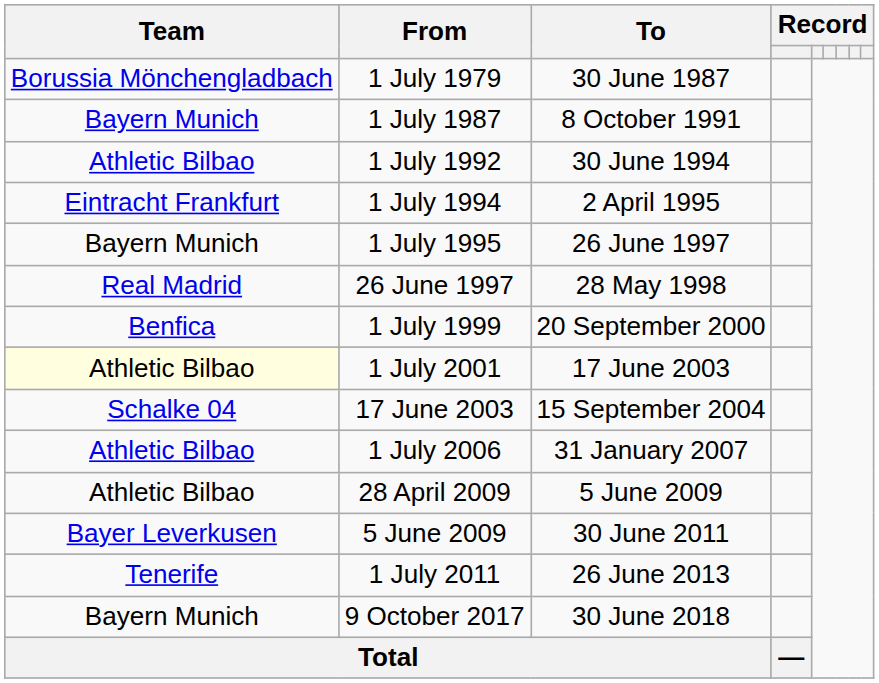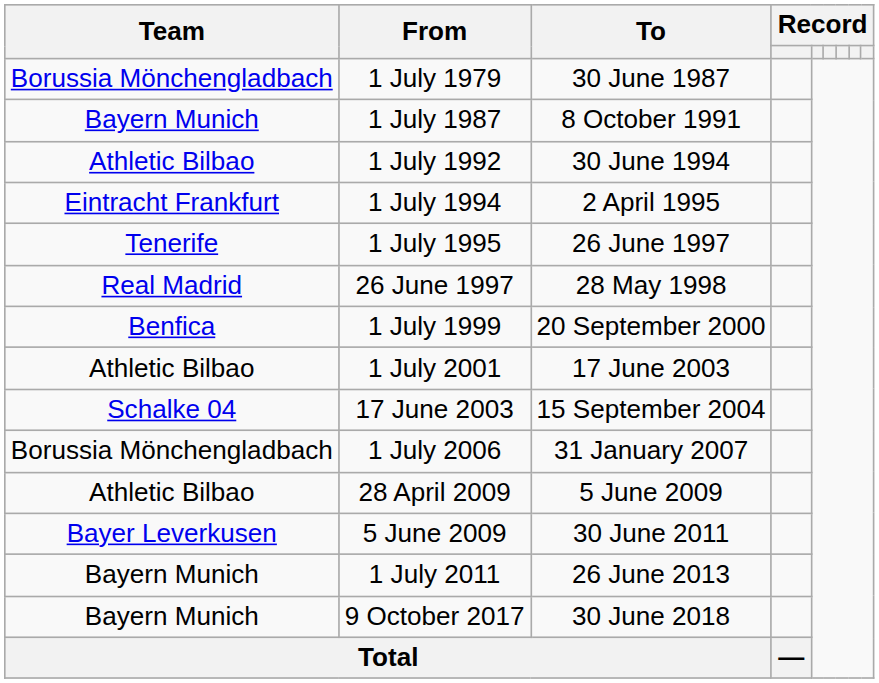 <table class="wikitable" style="text-align: center">
 <tr>
 <th rowspan="2">Team</th>
 <th rowspan="2">From</th>
 <th rowspan="2">To</th>
 <th colspan="6">Record</th>
 </tr>
 <tr>
 <th></th>
 <th></th>
 <th></th>
 <th></th>
 <th></th>
 <th></th>
 </tr>
 <tr>
 <td><a href='#'>Borussia Mönchengladbach</a></td>
 <td>1 July 1979</td>
 <td>30 June 1987<br></td>
 <td></td>
 </tr>
 <tr>
 <td><a href='#'>Bayern Munich</a></td>
 <td>1 July 1987</td>
 <td>8 October 1991<br></td>
 <td></td>
 </tr>
 <tr>
 <td><a href='#'>Athletic Bilbao</a></td>
 <td>1 July 1992</td>
 <td>30 June 1994<br></td>
 <td></td>
 </tr>
 <tr>
 <td><a href='#'>Eintracht Frankfurt</a></td>
 <td>1 July 1994</td>
 <td>2 April 1995<br></td>
 <td></td>
 </tr>
 <tr>
-<td>Bayern Munich</td>
+<td><a href='#'>Tenerife</a></td>
 <td>1 July 1995</td>
 <td>26 June 1997<br></td>
 <td></td>
 </tr>
 <tr>
 <td><a href='#'>Real Madrid</a></td>
 <td>26 June 1997</td>
 <td>28 May 1998<br></td>
 <td></td>
 </tr>
 <tr>
 <td><a href='#'>Benfica</a></td>
 <td>1 July 1999</td>
 <td>20 September 2000<br></td>
 <td></td>
 </tr>
 <tr>
-<td style="background: lightyellow;">Athletic Bilbao</td>
+<td>Athletic Bilbao</td>
 <td>1 July 2001</td>
 <td>17 June 2003<br></td>
 <td></td>
 </tr>
 <tr>
 <td><a href='#'>Schalke 04</a></td>
 <td>17 June 2003</td>
 <td>15 September 2004<br></td>
 <td></td>
 </tr>
 <tr>
-<td><a href='#'>Athletic Bilbao</a></td>
+<td>Borussia Mönchengladbach</td>
 <td>1 July 2006</td>
 <td>31 January 2007<br></td>
 <td></td>
 </tr>
 <tr>
 <td>Athletic Bilbao</td>
 <td>28 April 2009</td>
 <td>5 June 2009<br></td>
 <td></td>
 </tr>
 <tr>
 <td><a href='#'>Bayer Leverkusen</a></td>
 <td>5 June 2009</td>
 <td>30 June 2011<br></td>
 <td></td>
 </tr>
 <tr>
-<td><a href='#'>Tenerife</a></td>
+<td>Bayern Munich</td>
 <td>1 July 2011</td>
 <td>26 June 2013<br></td>
 <td></td>
 </tr>
 <tr>
 <td>Bayern Munich</td>
 <td>9 October 2017</td>
 <td>30 June 2018<br></td>
 <td></td>
 </tr>
 <tr>
 <th colspan="3">Total<br></th>
 <th>—</th>
 </tr>
 </table>
